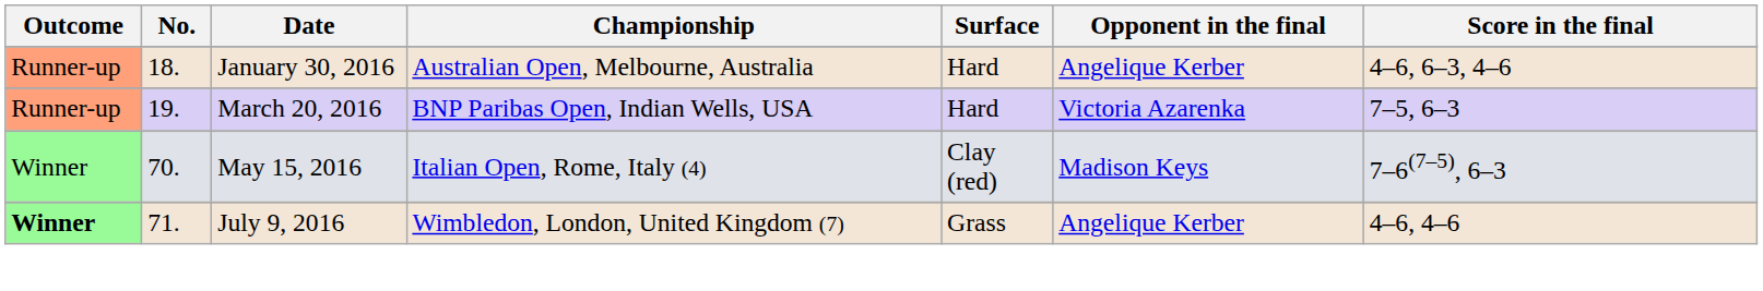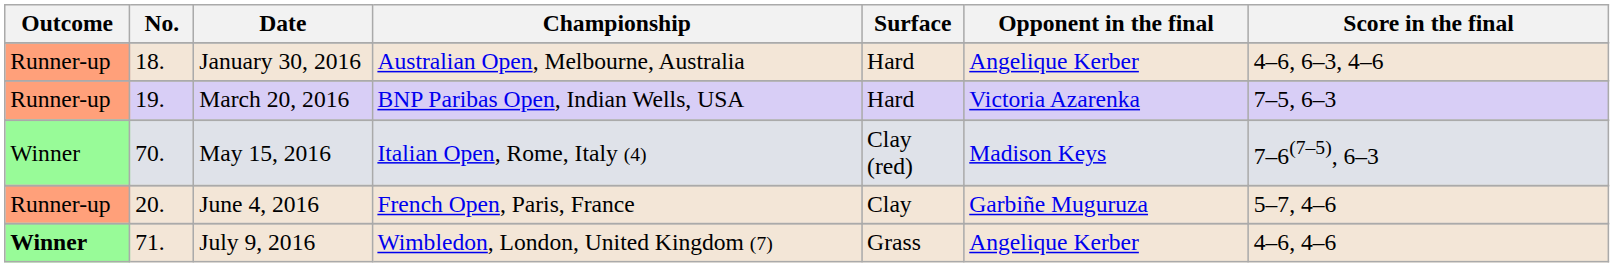 <table class="sortable wikitable" style=font-size:97%>
 <tr>
 <th width=75>Outcome</th>
 <th width=35>No.</th>
 <th width=110>Date</th>
 <th width=315>Championship</th>
 <th width=60>Surface</th>
 <th width=180>Opponent in the final</th>
 <th width=230>Score in the final</th>
 </tr>
 <tr>
 </tr>
 <tr bgcolor="#f3e6d7">
 <td bgcolor="#ffa07a">Runner-up</td>
 <td>18.</td>
 <td>January 30, 2016</td>
 <td><a href='#'>Australian Open</a>, Melbourne, Australia</td>
 <td>Hard</td>
 <td> <a href='#'>Angelique Kerber</a></td>
 <td>4–6, 6–3, 4–6</td>
 </tr>
 <tr>
 </tr>
 <tr bgcolor="#d8cef6">
 <td bgcolor="#ffa07a">Runner-up</td>
 <td>19.</td>
 <td>March 20, 2016</td>
 <td><a href='#'>BNP Paribas Open</a>, Indian Wells, USA</td>
 <td>Hard</td>
 <td> <a href='#'>Victoria Azarenka</a></td>
 <td>7–5, 6–3</td>
 </tr>
 <tr>
 </tr>
 <tr bgcolor="#dfe2e9">
 <td bgcolor="#98fb98">Winner</td>
 <td>70.</td>
 <td>May 15, 2016</td>
 <td><a href='#'>Italian Open</a>, Rome, Italy <small>(4)</small></td>
 <td>Clay (red)</td>
 <td> <a href='#'>Madison Keys</a></td>
 <td>7–6<sup>(7–5)</sup>, 6–3</td>
 </tr>
 <tr>
 </tr>
+<tr bgcolor="#f3e6d7">
+<td bgcolor="#ffa07a">Runner-up</td>
+<td>20.</td>
+<td>June 4, 2016</td>
+<td><a href='#'>French Open</a>, Paris, France</td>
+<td>Clay</td>
+<td> <a href='#'>Garbiñe Muguruza</a></td>
+<td>5–7, 4–6</td>
+</tr>
 <tr>
 </tr>
 <tr bgcolor="#f3e6d7">
 <td bgcolor="#98fb98"><strong>Winner</strong></td>
 <td>71.</td>
 <td>July 9, 2016</td>
 <td><a href='#'>Wimbledon</a>, London, United Kingdom <small>(7)</small></td>
 <td>Grass</td>
 <td> <a href='#'>Angelique Kerber</a></td>
 <td>4–6, 4–6</td>
 </tr>
 </table>
